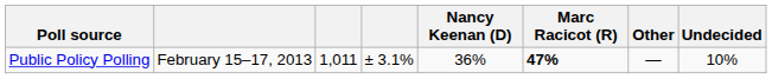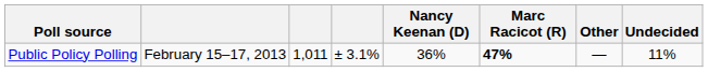 <table class="wikitable">
 <tr valign= bottom>
 <th>Poll source</th>
 <th></th>
 <th></th>
 <th></th>
 <th style="width:100px;">Nancy<br>Keenan (D)</th>
 <th style="width:100px;">Marc<br>Racicot (R)</th>
 <th>Other</th>
 <th>Undecided</th>
 </tr>
 <tr>
 <td><a href='#'>Public Policy Polling</a></td>
 <td align=center>February 15–17, 2013</td>
 <td align=center>1,011</td>
 <td align=center>± 3.1%</td>
 <td align=center>36%</td>
 <td><strong>47%</strong></td>
 <td align=center>—</td>
-<td align=center>10%</td>
+<td align=center>11%</td>
 </tr>
 </table>
